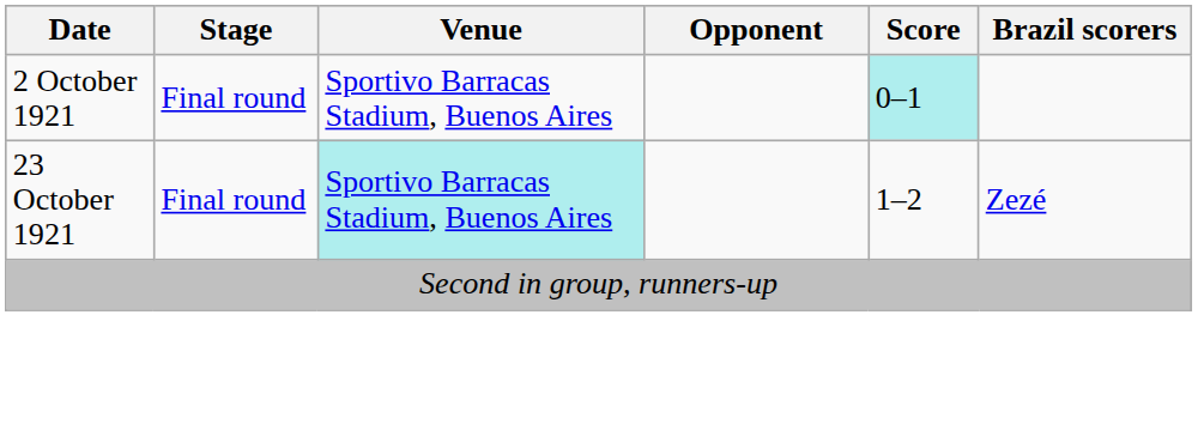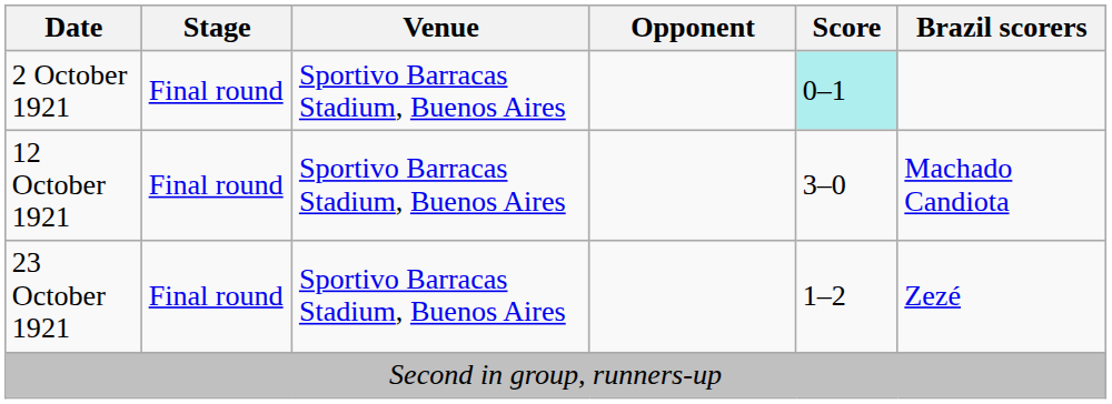 <table class="wikitable">
 <tr>
 <th width=100px>Date</th>
 <th width=150px>Stage</th>
 <th width=350px>Venue</th>
 <th width=180px>Opponent</th>
 <th width=70px>Score</th>
 <th width=200px>Brazil scorers</th>
 </tr>
 <tr>
 <td>2 October 1921</td>
 <td><a href='#'>Final round</a></td>
 <td><a href='#'>Sportivo Barracas Stadium</a>, <a href='#'>Buenos Aires</a></td>
 <td></td>
 <td style="background: paleturquoise;">0–1</td>
 <td></td>
 </tr>
 <tr>
+<td>12 October 1921</td>
+<td><a href='#'>Final round</a></td>
+<td><a href='#'>Sportivo Barracas Stadium</a>, <a href='#'>Buenos Aires</a></td>
+<td></td>
+<td>3–0</td>
+<td><a href='#'>Machado</a>  <br> <a href='#'>Candiota</a> </td>
+</tr>
+<tr>
 <td>23 October 1921</td>
 <td><a href='#'>Final round</a></td>
-<td style="background: paleturquoise;"><a href='#'>Sportivo Barracas Stadium</a>, <a href='#'>Buenos Aires</a></td>
+<td><a href='#'>Sportivo Barracas Stadium</a>, <a href='#'>Buenos Aires</a></td>
 <td></td>
 <td>1–2</td>
 <td><a href='#'>Zezé</a> </td>
 </tr>
 <tr>
 <td colspan="6"  style="text-align:center; background:silver;"><em>Second in group, runners-up</em></td>
 </tr>
 </table>
